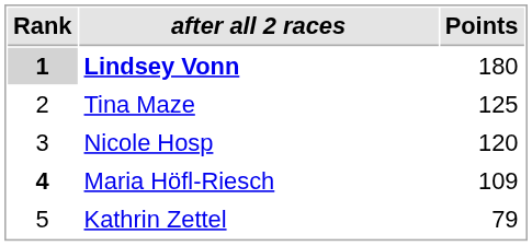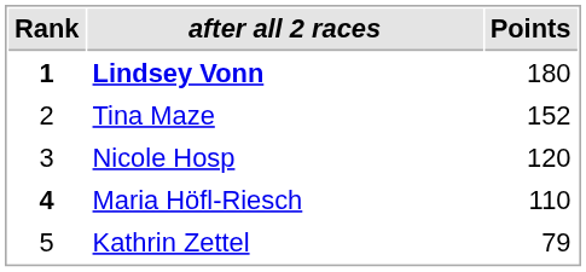 <table cellspacing="1" cellpadding="3" style="border:1px solid #AAAAAA;font-size:86%">
 <tr bgcolor="#E4E4E4">
 <th style="border-bottom:1px solid #AAAAAA" width=10>Rank</th>
 <th style="border-bottom:1px solid #AAAAAA" width=200><strong><em>after all 2 races</em></strong></th>
 <th style="border-bottom:1px solid #AAAAAA" width=20>Points</th>
 </tr>
 <tr>
-<td align="center" style="background: lightgrey;"><strong>1</strong></td>
+<td align="center"><strong>1</strong></td>
 <td> <strong><a href='#'>Lindsey Vonn</a></strong></td>
 <td align="right">180</td>
 </tr>
 <tr>
 <td align="center">2</td>
 <td> <a href='#'>Tina Maze</a></td>
-<td align="right">125</td>
+<td align="right">152</td>
 </tr>
 <tr>
 <td align="center">3</td>
 <td> <a href='#'>Nicole Hosp</a></td>
 <td align="right">120</td>
 </tr>
 <tr>
 <td align="center"><strong>4</strong></td>
 <td> <a href='#'>Maria Höfl-Riesch</a></td>
-<td align="right">109</td>
+<td align="right">110</td>
 </tr>
 <tr>
 <td align="center">5</td>
 <td> <a href='#'>Kathrin Zettel</a></td>
 <td align="right">79</td>
 </tr>
 </table>
